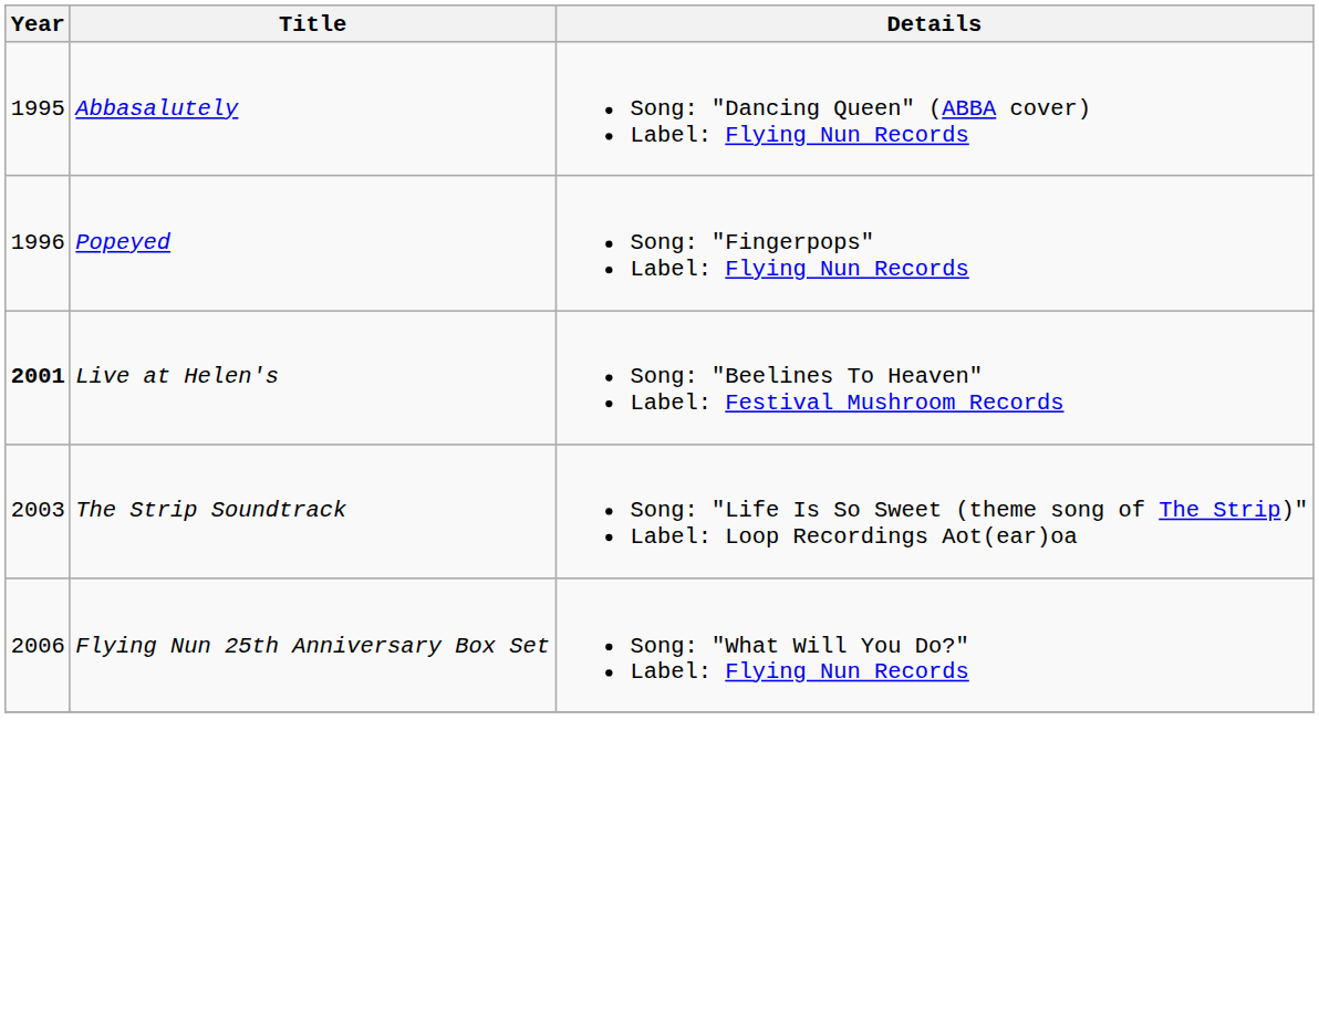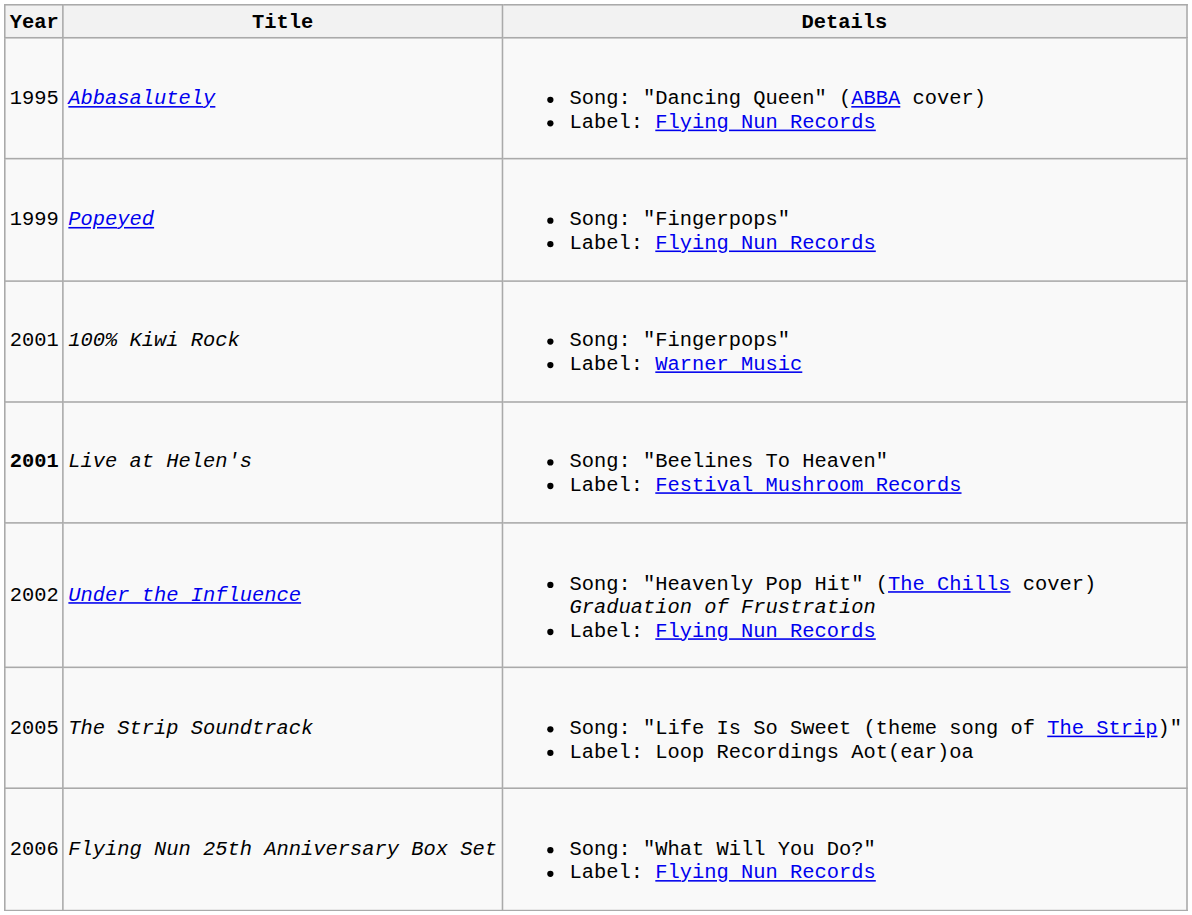 <table class="wikitable plainrowheaders">
 <tr>
 <th>Year</th>
 <th>Title</th>
 <th>Details</th>
 </tr>
 <tr>
 <td>1995</td>
 <td><em><a href='#'>Abbasalutely</a></em></td>
 <td><br><ul><li>Song: "Dancing Queen" (<a href='#'>ABBA</a> cover)</li><li>Label: <a href='#'>Flying Nun Records</a></li></ul></td>
 </tr>
 <tr>
-<td>1996</td>
+<td>1999</td>
 <td><em><a href='#'>Popeyed</a></em></td>
 <td><br><ul><li>Song: "Fingerpops"</li><li>Label: <a href='#'>Flying Nun Records</a></li></ul></td>
+</tr>
+<tr>
+<td>2001</td>
+<td><em>100% Kiwi Rock</em></td>
+<td><br><ul><li>Song: "Fingerpops"</li><li>Label:  <a href='#'>Warner Music</a></li></ul></td>
 </tr>
 <tr>
 <td><strong>2001</strong></td>
 <td><em>Live at Helen's</em></td>
 <td><br><ul><li>Song: "Beelines To Heaven"</li><li>Label: <a href='#'>Festival Mushroom Records</a></li></ul></td>
 </tr>
 <tr>
-<td>2003</td>
+<td>2002</td>
+<td><em><a href='#'>Under the Influence</a></em></td>
+<td><br><ul><li>Song: "Heavenly Pop Hit" (<a href='#'>The Chills</a> cover)<br><em>Graduation of Frustration</em></li><li>Label: <a href='#'>Flying Nun Records</a></li></ul></td>
+</tr>
+<tr>
+<td>2005</td>
 <td><em>The Strip Soundtrack</em></td>
 <td><br><ul><li>Song: "Life Is So Sweet (theme song of <a href='#'>The Strip</a>)"</li><li>Label: Loop Recordings Aot(ear)oa</li></ul></td>
 </tr>
 <tr>
 <td>2006</td>
 <td><em>Flying Nun 25th Anniversary Box Set</em></td>
 <td><br><ul><li>Song: "What Will You Do?"</li><li>Label: <a href='#'>Flying Nun Records</a></li></ul></td>
 </tr>
 <tr>
 </tr>
 </table>
